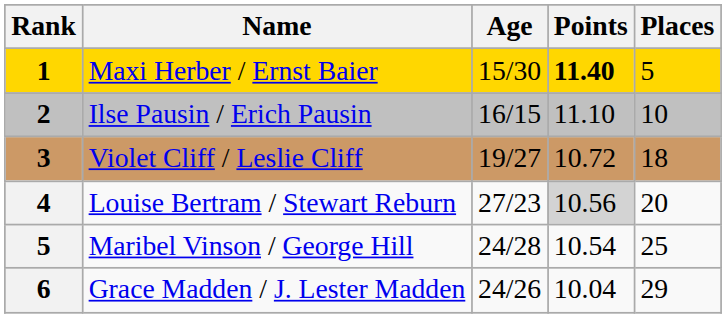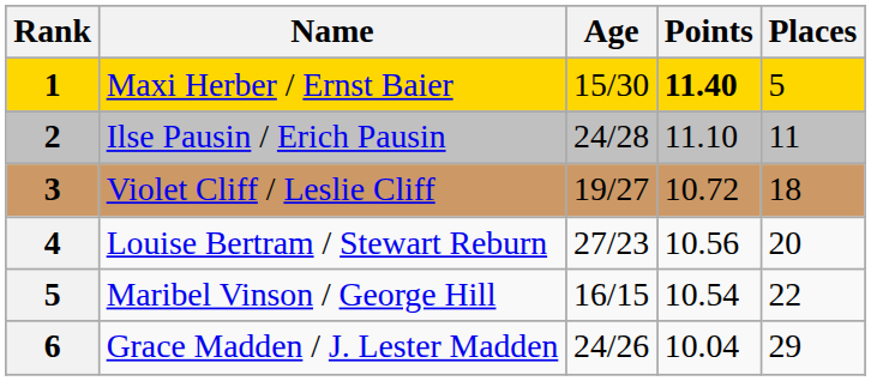 <table class="wikitable">
 <tr>
 <th>Rank</th>
 <th>Name</th>
 <th>Age</th>
 <th>Points</th>
 <th>Places</th>
 </tr>
 <tr bgcolor=gold>
 <td align=center><strong>1</strong></td>
 <td> <a href='#'>Maxi Herber</a> / <a href='#'>Ernst Baier</a></td>
 <td>15/30</td>
 <td><strong>11.40</strong></td>
 <td>5</td>
 </tr>
 <tr bgcolor=silver>
 <td align=center><strong>2</strong></td>
 <td> <a href='#'>Ilse Pausin</a> / <a href='#'>Erich Pausin</a></td>
-<td>16/15</td>
+<td>24/28</td>
 <td>11.10</td>
-<td>10</td>
+<td>11</td>
 </tr>
 <tr bgcolor=cc9966>
 <td align=center><strong>3</strong></td>
 <td> <a href='#'>Violet Cliff</a> / <a href='#'>Leslie Cliff</a></td>
 <td>19/27</td>
 <td>10.72</td>
 <td>18</td>
 </tr>
 <tr>
 <th>4</th>
 <td> <a href='#'>Louise Bertram</a> / <a href='#'>Stewart Reburn</a></td>
 <td>27/23</td>
-<td style="background: lightgrey;">10.56</td>
+<td>10.56</td>
 <td>20</td>
 </tr>
 <tr>
 <th>5</th>
 <td> <a href='#'>Maribel Vinson</a> / <a href='#'>George Hill</a></td>
-<td>24/28</td>
+<td>16/15</td>
 <td>10.54</td>
-<td>25</td>
+<td>22</td>
 </tr>
 <tr>
 <th>6</th>
 <td> <a href='#'>Grace Madden</a> / <a href='#'>J. Lester Madden</a></td>
 <td>24/26</td>
 <td>10.04</td>
 <td>29</td>
 </tr>
 </table>
